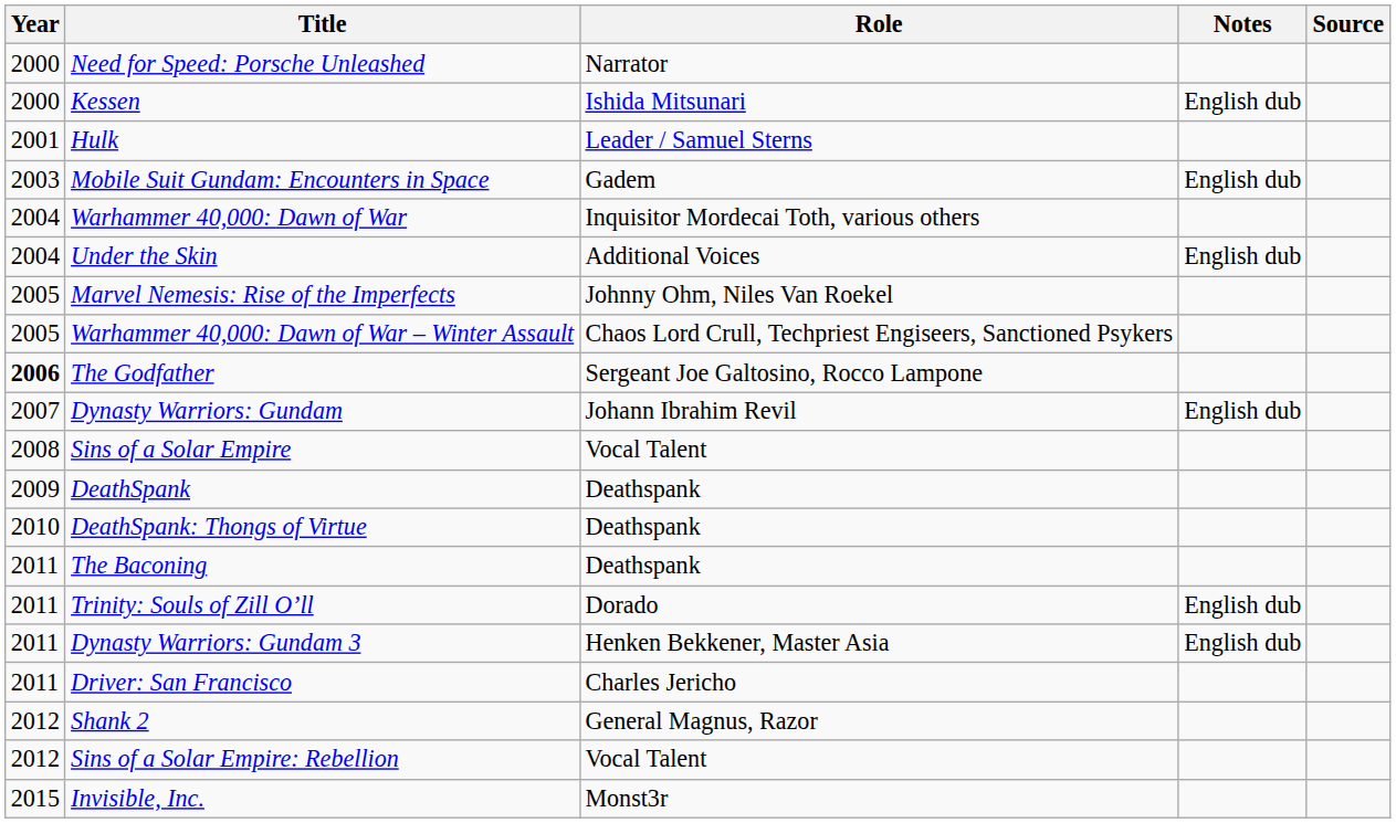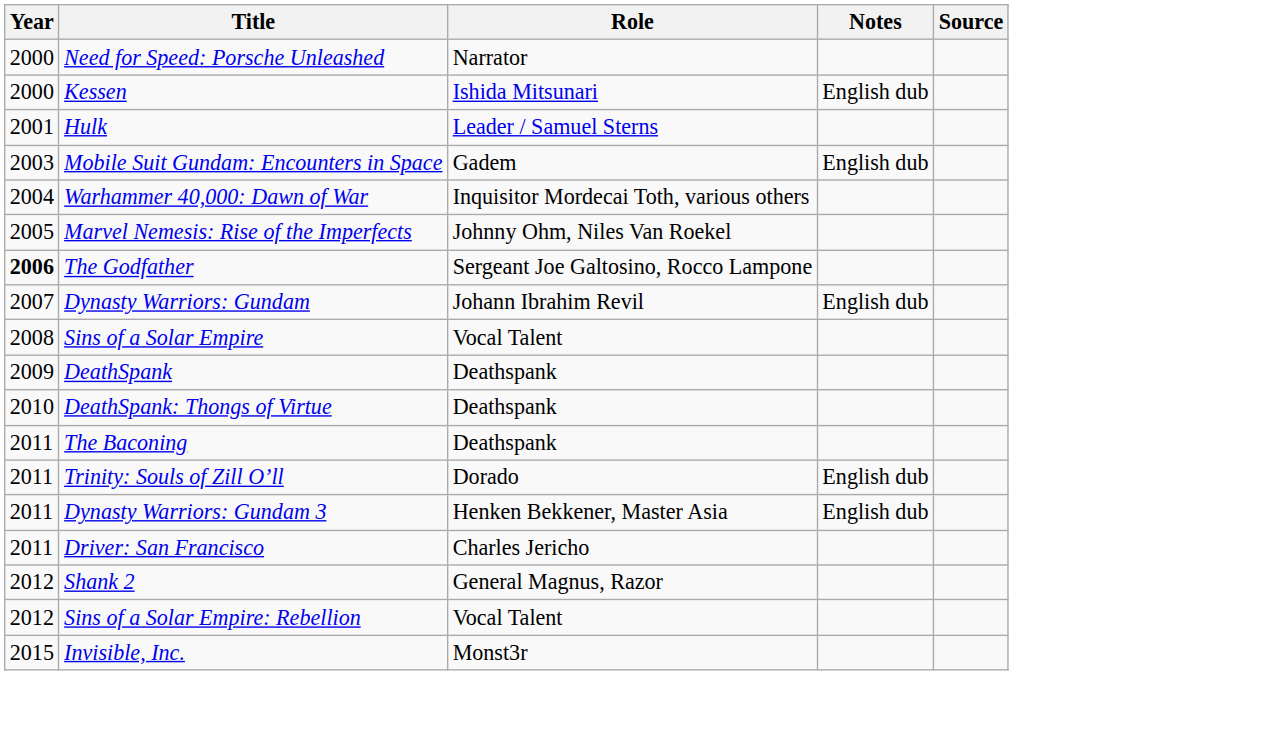 <table class="wikitable sortable">
 <tr>
 <th scope="col">Year</th>
 <th scope="col">Title</th>
 <th scope="col">Role</th>
 <th class="unsortable" scope="col">Notes</th>
 <th>Source</th>
 </tr>
 <tr>
 <td>2000</td>
 <td><em><a href='#'>Need for Speed: Porsche Unleashed</a></em></td>
 <td>Narrator</td>
 <td></td>
 <td></td>
 </tr>
 <tr>
 <td>2000</td>
 <td><em><a href='#'>Kessen</a></em></td>
 <td><a href='#'>Ishida Mitsunari</a></td>
 <td>English dub</td>
 <td></td>
 </tr>
 <tr>
 <td>2001</td>
 <td><em><a href='#'>Hulk</a></em></td>
 <td><a href='#'>Leader / Samuel Sterns</a></td>
 <td></td>
 <td></td>
 </tr>
 <tr>
 <td>2003</td>
 <td><em><a href='#'>Mobile Suit Gundam: Encounters in Space</a></em></td>
 <td>Gadem</td>
 <td>English dub</td>
 <td></td>
 </tr>
 <tr>
 <td>2004</td>
 <td><em><a href='#'>Warhammer 40,000: Dawn of War</a></em></td>
 <td>Inquisitor Mordecai Toth, various others</td>
 <td></td>
 <td></td>
 </tr>
 <tr>
-<td>2004</td>
-<td><em><a href='#'>Under the Skin</a></em></td>
-<td>Additional Voices</td>
-<td>English dub</td>
-<td></td>
-</tr>
-<tr>
 <td>2005</td>
 <td><em><a href='#'>Marvel Nemesis: Rise of the Imperfects</a></em></td>
 <td>Johnny Ohm, Niles Van Roekel</td>
-<td></td>
-<td></td>
-</tr>
-<tr>
-<td>2005</td>
-<td><em><a href='#'>Warhammer 40,000: Dawn of War – Winter Assault</a></em></td>
-<td>Chaos Lord Crull, Techpriest Engiseers, Sanctioned Psykers</td>
 <td></td>
 <td></td>
 </tr>
 <tr>
 <td><strong>2006</strong></td>
 <td><em><a href='#'>The Godfather</a></em></td>
 <td>Sergeant Joe Galtosino, Rocco Lampone</td>
 <td></td>
 <td></td>
 </tr>
 <tr>
 <td>2007</td>
 <td><em><a href='#'>Dynasty Warriors: Gundam</a></em></td>
 <td>Johann Ibrahim Revil</td>
 <td>English dub</td>
 <td></td>
 </tr>
 <tr>
 <td>2008</td>
 <td><em><a href='#'>Sins of a Solar Empire</a></em></td>
 <td>Vocal Talent</td>
 <td></td>
 <td></td>
 </tr>
 <tr>
 <td>2009</td>
 <td><em><a href='#'>DeathSpank</a></em></td>
 <td>Deathspank</td>
 <td></td>
 <td></td>
 </tr>
 <tr>
 <td>2010</td>
 <td><em><a href='#'>DeathSpank: Thongs of Virtue</a></em></td>
 <td>Deathspank</td>
 <td></td>
 <td></td>
 </tr>
 <tr>
 <td>2011</td>
 <td><em><a href='#'>The Baconing</a></em></td>
 <td>Deathspank</td>
 <td></td>
 <td></td>
 </tr>
 <tr>
 <td>2011</td>
 <td><em><a href='#'>Trinity: Souls of Zill O’ll</a></em></td>
 <td>Dorado</td>
 <td>English dub</td>
 <td></td>
 </tr>
 <tr>
 <td>2011</td>
 <td><em><a href='#'>Dynasty Warriors: Gundam 3</a></em></td>
 <td>Henken Bekkener, Master Asia</td>
 <td>English dub</td>
 <td></td>
 </tr>
 <tr>
 <td>2011</td>
 <td><em><a href='#'>Driver: San Francisco</a></em></td>
 <td>Charles Jericho</td>
 <td></td>
 <td></td>
 </tr>
 <tr>
 <td>2012</td>
 <td><em><a href='#'>Shank 2</a></em></td>
 <td>General Magnus, Razor</td>
 <td></td>
 <td></td>
 </tr>
 <tr>
 <td>2012</td>
 <td><em><a href='#'>Sins of a Solar Empire: Rebellion</a></em></td>
 <td>Vocal Talent</td>
 <td></td>
 <td></td>
 </tr>
 <tr>
 <td>2015</td>
 <td><em><a href='#'>Invisible, Inc.</a></em></td>
 <td>Monst3r</td>
 <td></td>
 <td></td>
 </tr>
 </table>
